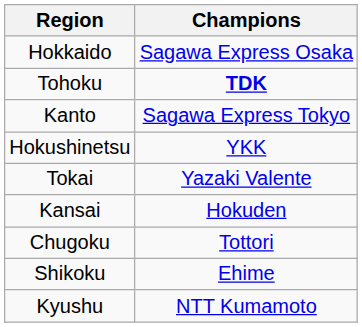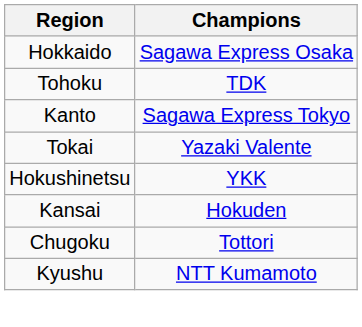 <table class="wikitable" style="text-align:center;">
 <tr>
 <th>Region</th>
 <th>Champions</th>
 </tr>
 <tr>
 <td>Hokkaido</td>
 <td><a href='#'>Sagawa Express Osaka</a></td>
 </tr>
 <tr>
 <td>Tohoku</td>
-<td><strong><a href='#'>TDK</a></strong></td>
+<td><a href='#'>TDK</a></td>
 </tr>
 <tr>
 <td>Kanto</td>
 <td><a href='#'>Sagawa Express Tokyo</a></td>
 </tr>
 <tr>
+<td>Tokai</td>
+<td><a href='#'>Yazaki Valente</a></td>
+</tr>
+<tr>
 <td>Hokushinetsu</td>
 <td><a href='#'>YKK</a></td>
-</tr>
-<tr>
-<td>Tokai</td>
-<td><a href='#'>Yazaki Valente</a></td>
 </tr>
 <tr>
 <td>Kansai</td>
 <td><a href='#'>Hokuden</a></td>
 </tr>
 <tr>
 <td>Chugoku</td>
 <td><a href='#'>Tottori</a></td>
 </tr>
 <tr>
-<td>Shikoku</td>
-<td><a href='#'>Ehime</a></td>
-</tr>
-<tr>
 <td>Kyushu</td>
 <td><a href='#'>NTT Kumamoto</a></td>
 </tr>
 </table>
